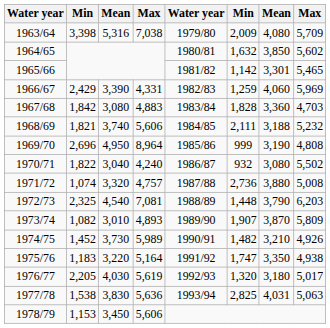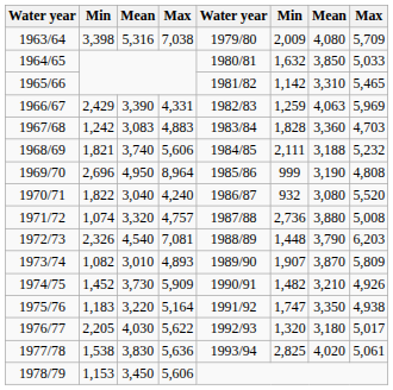 <table class="wikitable" style="text-align:center;">
 <tr>
 <th>Water year</th>
 <th>Min</th>
 <th>Mean</th>
 <th>Max</th>
 <th>Water year</th>
 <th>Min</th>
 <th>Mean</th>
 <th>Max</th>
 </tr>
 <tr>
 <td>1963/64</td>
 <td>3,398</td>
 <td>5,316</td>
 <td>7,038</td>
 <td>1979/80</td>
 <td>2,009</td>
 <td>4,080</td>
 <td>5,709</td>
 </tr>
 <tr>
 <td>1964/65</td>
 <td colspan="3" rowspan="2"></td>
 <td>1980/81</td>
 <td>1,632</td>
 <td>3,850</td>
-<td>5,602</td>
+<td>5,033</td>
 </tr>
 <tr>
 <td>1965/66</td>
 <td>1981/82</td>
 <td>1,142</td>
-<td>3,301</td>
+<td>3,310</td>
 <td>5,465</td>
 </tr>
 <tr>
 <td>1966/67</td>
 <td>2,429</td>
 <td>3,390</td>
 <td>4,331</td>
 <td>1982/83</td>
 <td>1,259</td>
-<td>4,060</td>
+<td>4,063</td>
 <td>5,969</td>
 </tr>
 <tr>
 <td>1967/68</td>
-<td>1,842</td>
-<td>3,080</td>
+<td>1,242</td>
+<td>3,083</td>
 <td>4,883</td>
 <td>1983/84</td>
 <td>1,828</td>
 <td>3,360</td>
 <td>4,703</td>
 </tr>
 <tr>
 <td>1968/69</td>
 <td>1,821</td>
 <td>3,740</td>
 <td>5,606</td>
 <td>1984/85</td>
 <td>2,111</td>
 <td>3,188</td>
 <td>5,232</td>
 </tr>
 <tr>
 <td>1969/70</td>
 <td>2,696</td>
 <td>4,950</td>
 <td>8,964</td>
 <td>1985/86</td>
 <td>999</td>
 <td>3,190</td>
 <td>4,808</td>
 </tr>
 <tr>
 <td>1970/71</td>
 <td>1,822</td>
 <td>3,040</td>
 <td>4,240</td>
 <td>1986/87</td>
 <td>932</td>
 <td>3,080</td>
-<td>5,502</td>
+<td>5,520</td>
 </tr>
 <tr>
 <td>1971/72</td>
 <td>1,074</td>
 <td>3,320</td>
 <td>4,757</td>
 <td>1987/88</td>
 <td>2,736</td>
 <td>3,880</td>
 <td>5,008</td>
 </tr>
 <tr>
 <td>1972/73</td>
-<td>2,325</td>
+<td>2,326</td>
 <td>4,540</td>
 <td>7,081</td>
 <td>1988/89</td>
 <td>1,448</td>
 <td>3,790</td>
 <td>6,203</td>
 </tr>
 <tr>
 <td>1973/74</td>
 <td>1,082</td>
 <td>3,010</td>
 <td>4,893</td>
 <td>1989/90</td>
 <td>1,907</td>
 <td>3,870</td>
 <td>5,809</td>
 </tr>
 <tr>
 <td>1974/75</td>
 <td>1,452</td>
 <td>3,730</td>
-<td>5,989</td>
+<td>5,909</td>
 <td>1990/91</td>
 <td>1,482</td>
 <td>3,210</td>
 <td>4,926</td>
 </tr>
 <tr>
 <td>1975/76</td>
 <td>1,183</td>
 <td>3,220</td>
 <td>5,164</td>
 <td>1991/92</td>
 <td>1,747</td>
 <td>3,350</td>
 <td>4,938</td>
 </tr>
 <tr>
 <td>1976/77</td>
 <td>2,205</td>
 <td>4,030</td>
-<td>5,619</td>
+<td>5,622</td>
 <td>1992/93</td>
 <td>1,320</td>
 <td>3,180</td>
 <td>5,017</td>
 </tr>
 <tr>
 <td>1977/78</td>
 <td>1,538</td>
 <td>3,830</td>
 <td>5,636</td>
 <td>1993/94</td>
 <td>2,825</td>
-<td>4,031</td>
-<td>5,063</td>
+<td>4,020</td>
+<td>5,061</td>
 </tr>
 <tr>
 <td>1978/79</td>
 <td>1,153</td>
 <td>3,450</td>
 <td>5,606</td>
 <td colspan="4"></td>
 </tr>
 </table>
